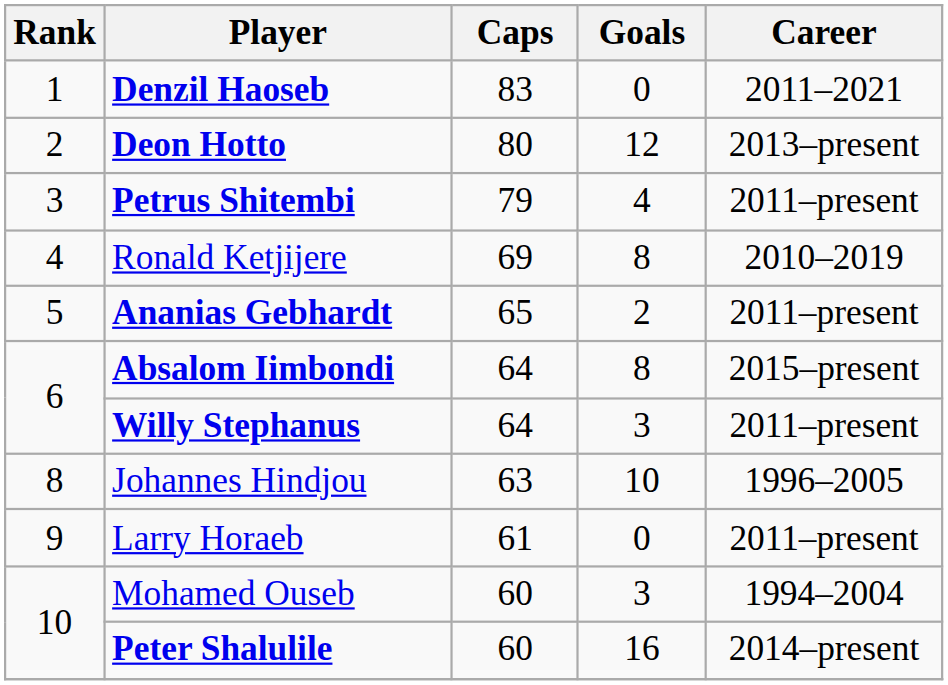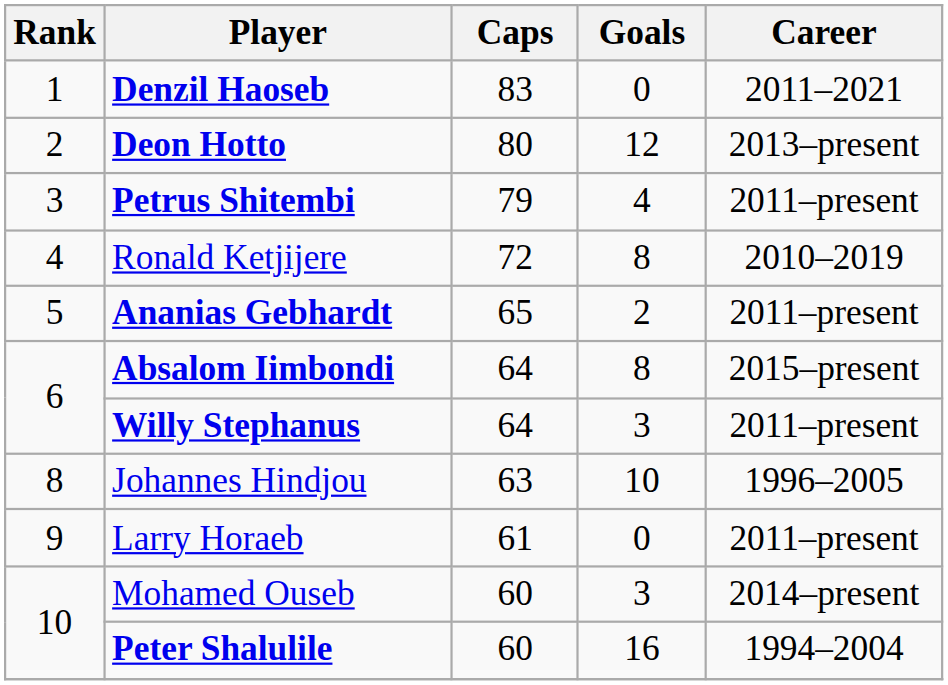 <table class="wikitable sortable" style="text-align:center;">
 <tr>
 <th width=30px>Rank</th>
 <th style="width:150px;">Player</th>
 <th width=50px>Caps</th>
 <th width=50px>Goals</th>
 <th style="width:100px;">Career</th>
 </tr>
 <tr>
 <td>1</td>
 <td style="text-align: left;"><strong><a href='#'>Denzil Haoseb</a></strong></td>
 <td>83</td>
 <td>0</td>
 <td>2011–2021</td>
 </tr>
 <tr>
 <td>2</td>
 <td style="text-align: left;"><strong><a href='#'>Deon Hotto</a></strong></td>
 <td>80</td>
 <td>12</td>
 <td>2013–present</td>
 </tr>
 <tr>
 <td>3</td>
 <td style="text-align: left;"><strong><a href='#'>Petrus Shitembi</a></strong></td>
 <td>79</td>
 <td>4</td>
 <td>2011–present</td>
 </tr>
 <tr>
 <td>4</td>
 <td style="text-align: left;"><a href='#'>Ronald Ketjijere</a></td>
-<td>69</td>
+<td>72</td>
 <td>8</td>
 <td>2010–2019</td>
 </tr>
 <tr>
 <td>5</td>
 <td style="text-align: left;"><strong><a href='#'>Ananias Gebhardt</a></strong></td>
 <td>65</td>
 <td>2</td>
 <td>2011–present</td>
 </tr>
 <tr>
 <td rowspan=2>6</td>
 <td style="text-align: left;"><strong><a href='#'>Absalom Iimbondi</a></strong></td>
 <td>64</td>
 <td>8</td>
 <td>2015–present</td>
 </tr>
 <tr>
 <td style="text-align: left;"><strong><a href='#'>Willy Stephanus</a></strong></td>
 <td>64</td>
 <td>3</td>
 <td>2011–present</td>
 </tr>
 <tr>
 <td>8</td>
 <td style="text-align: left;"><a href='#'>Johannes Hindjou</a></td>
 <td>63</td>
 <td>10</td>
 <td>1996–2005</td>
 </tr>
 <tr>
 <td>9</td>
 <td style="text-align: left;"><a href='#'>Larry Horaeb</a></td>
 <td>61</td>
 <td>0</td>
 <td>2011–present</td>
 </tr>
 <tr>
 <td rowspan=2>10</td>
 <td style="text-align: left;"><a href='#'>Mohamed Ouseb</a></td>
 <td>60</td>
 <td>3</td>
-<td>1994–2004</td>
+<td>2014–present</td>
 </tr>
 <tr>
 <td style="text-align:left;"><strong><a href='#'>Peter Shalulile</a></strong></td>
 <td>60</td>
 <td>16</td>
-<td>2014–present</td>
+<td>1994–2004</td>
 </tr>
 <tr>
 </tr>
 </table>
